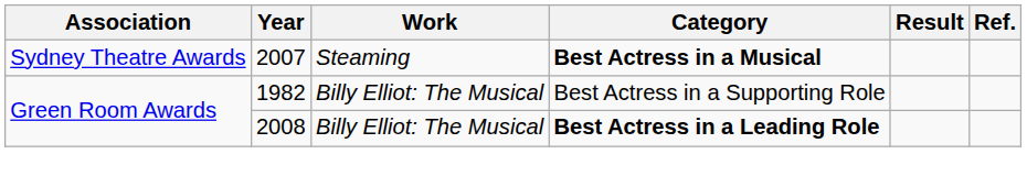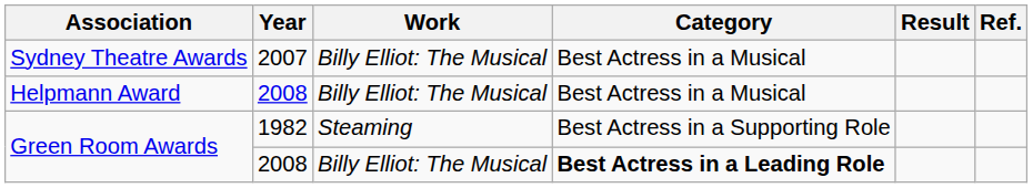 <table class="wikitable">
 <tr>
 <th>Association</th>
 <th>Year</th>
 <th>Work</th>
 <th>Category</th>
 <th>Result</th>
 <th>Ref.</th>
 </tr>
 <tr>
 <td rowspan="1"><a href='#'>Sydney Theatre Awards</a></td>
 <td rowspan="1">2007</td>
-<td rowspan="1"><em>Steaming</em></td>
-<td><strong>Best Actress in a Musical</strong></td>
+<td rowspan="1"><em>Billy Elliot: The Musical</em></td>
+<td>Best Actress in a Musical</td>
+<td></td>
+<td></td>
+</tr>
+<tr>
+<td rowspan="1"><a href='#'>Helpmann Award</a></td>
+<td rowspan="1"><a href='#'>2008</a></td>
+<td rowspan="1"><em>Billy Elliot: The Musical</em></td>
+<td>Best Actress in a Musical</td>
 <td></td>
 <td></td>
 </tr>
 <tr>
 <td rowspan="2"><a href='#'>Green Room Awards</a></td>
 <td rowspan="1">1982</td>
-<td rowspan="1"><em>Billy Elliot: The Musical</em></td>
+<td rowspan="1"><em>Steaming</em></td>
 <td>Best Actress in a Supporting Role</td>
 <td></td>
 <td></td>
 </tr>
 <tr>
 <td rowspan="1">2008</td>
 <td rowspan="1"><em>Billy Elliot: The Musical</em></td>
 <td><strong>Best Actress in a Leading Role</strong></td>
 <td></td>
 <td></td>
 </tr>
 </table>
